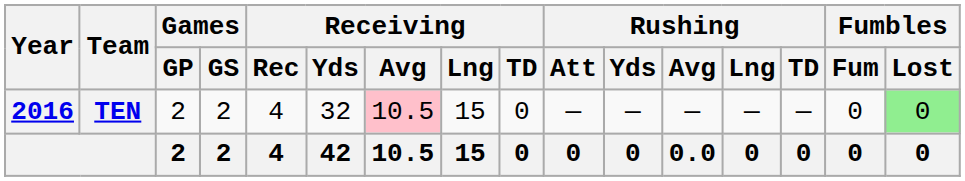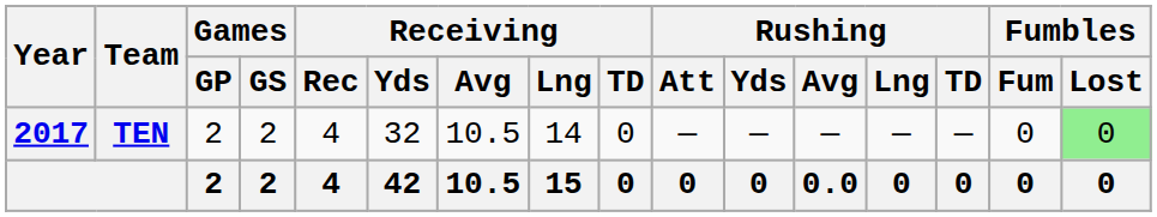 <table class=wikitable style="text-align:center;">
 <tr>
 <th rowspan="2">Year</th>
 <th rowspan="2">Team</th>
 <th colspan="2">Games</th>
 <th colspan="5">Receiving</th>
 <th colspan="5">Rushing</th>
 <th colspan="2">Fumbles</th>
 </tr>
 <tr>
 <th>GP</th>
 <th>GS</th>
 <th>Rec</th>
 <th>Yds</th>
 <th>Avg</th>
 <th>Lng</th>
 <th>TD</th>
 <th>Att</th>
 <th>Yds</th>
 <th>Avg</th>
 <th>Lng</th>
 <th>TD</th>
 <th>Fum</th>
 <th>Lost</th>
 </tr>
 <tr>
-<th><a href='#'>2016</a></th>
+<th><a href='#'>2017</a></th>
 <th><a href='#'>TEN</a></th>
 <td>2</td>
 <td>2</td>
 <td>4</td>
 <td>32</td>
-<td style="background: pink;">10.5</td>
-<td>15</td>
+<td>10.5</td>
+<td>14</td>
 <td>0</td>
 <td>—</td>
 <td>—</td>
 <td>—</td>
 <td>—</td>
 <td>—</td>
 <td>0</td>
 <td style="background: lightgreen;">0</td>
 </tr>
 <tr>
 <th colspan="2"></th>
 <th>2</th>
 <th>2</th>
 <th>4</th>
 <th>42</th>
 <th>10.5</th>
 <th>15</th>
 <th>0</th>
 <th>0</th>
 <th>0</th>
 <th>0.0</th>
 <th>0</th>
 <th>0</th>
 <th>0</th>
 <th>0</th>
 </tr>
 </table>
